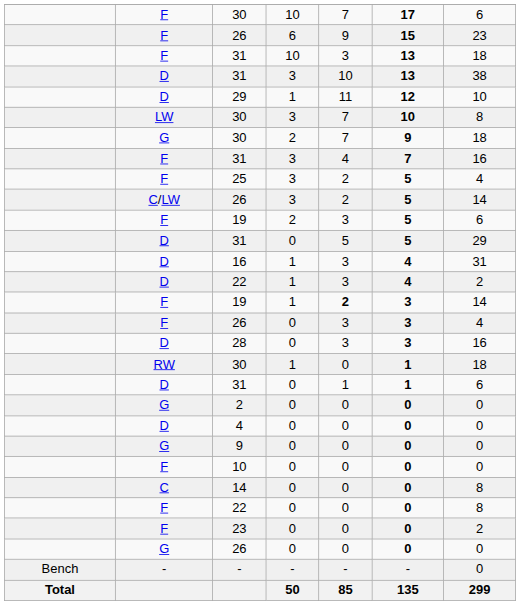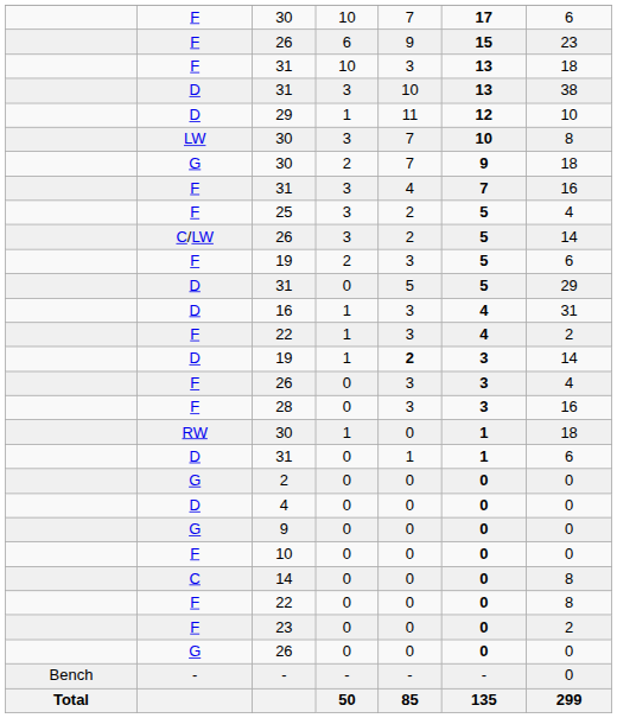 <table class="wikitable sortable" width=50%>
 <tr align="center">
 </tr>
 <tr align="center" bgcolor="">
 <td></td>
 <td><a href='#'>F</a></td>
 <td>30</td>
 <td>10</td>
 <td>7</td>
 <td><strong>17</strong></td>
 <td>6</td>
 </tr>
 <tr align="center" bgcolor="f0f0f0">
 <td></td>
 <td><a href='#'>F</a></td>
 <td>26</td>
 <td>6</td>
 <td>9</td>
 <td><strong>15</strong></td>
 <td>23</td>
 </tr>
 <tr align="center" bgcolor="">
 <td></td>
 <td><a href='#'>F</a></td>
 <td>31</td>
 <td>10</td>
 <td>3</td>
 <td><strong>13</strong></td>
 <td>18</td>
 </tr>
 <tr align="center" bgcolor="f0f0f0">
 <td></td>
 <td><a href='#'>D</a></td>
 <td>31</td>
 <td>3</td>
 <td>10</td>
 <td><strong>13</strong></td>
 <td>38</td>
 </tr>
 <tr align="center" bgcolor="">
 <td></td>
 <td><a href='#'>D</a></td>
 <td>29</td>
 <td>1</td>
 <td>11</td>
 <td><strong>12</strong></td>
 <td>10</td>
 </tr>
 <tr align="center" bgcolor="f0f0f0">
 <td></td>
 <td><a href='#'>LW</a></td>
 <td>30</td>
 <td>3</td>
 <td>7</td>
 <td><strong>10</strong></td>
 <td>8</td>
 </tr>
 <tr align="center" bgcolor="">
 <td></td>
 <td><a href='#'>G</a></td>
 <td>30</td>
 <td>2</td>
 <td>7</td>
 <td><strong>9</strong></td>
 <td>18</td>
 </tr>
 <tr align="center" bgcolor="f0f0f0">
 <td></td>
 <td><a href='#'>F</a></td>
 <td>31</td>
 <td>3</td>
 <td>4</td>
 <td><strong>7</strong></td>
 <td>16</td>
 </tr>
 <tr align="center" bgcolor="">
 <td></td>
 <td><a href='#'>F</a></td>
 <td>25</td>
 <td>3</td>
 <td>2</td>
 <td><strong>5</strong></td>
 <td>4</td>
 </tr>
 <tr align="center" bgcolor="f0f0f0">
 <td></td>
 <td><a href='#'>C</a>/<a href='#'>LW</a></td>
 <td>26</td>
 <td>3</td>
 <td>2</td>
 <td><strong>5</strong></td>
 <td>14</td>
 </tr>
 <tr align="center" bgcolor="">
 <td></td>
 <td><a href='#'>F</a></td>
 <td>19</td>
 <td>2</td>
 <td>3</td>
 <td><strong>5</strong></td>
 <td>6</td>
 </tr>
 <tr align="center" bgcolor="f0f0f0">
 <td></td>
 <td><a href='#'>D</a></td>
 <td>31</td>
 <td>0</td>
 <td>5</td>
 <td><strong>5</strong></td>
 <td>29</td>
 </tr>
 <tr align="center" bgcolor="">
 <td></td>
 <td><a href='#'>D</a></td>
 <td>16</td>
 <td>1</td>
 <td>3</td>
 <td><strong>4</strong></td>
 <td>31</td>
 </tr>
 <tr align="center" bgcolor="f0f0f0">
 <td></td>
-<td><a href='#'>D</a></td>
+<td><a href='#'>F</a></td>
 <td>22</td>
 <td>1</td>
 <td>3</td>
 <td><strong>4</strong></td>
 <td>2</td>
 </tr>
 <tr align="center" bgcolor="">
 <td></td>
-<td><a href='#'>F</a></td>
+<td><a href='#'>D</a></td>
 <td>19</td>
 <td>1</td>
 <td><strong>2</strong></td>
 <td><strong>3</strong></td>
 <td>14</td>
 </tr>
 <tr align="center" bgcolor="f0f0f0">
 <td></td>
 <td><a href='#'>F</a></td>
 <td>26</td>
 <td>0</td>
 <td>3</td>
 <td><strong>3</strong></td>
 <td>4</td>
 </tr>
 <tr align="center" bgcolor="">
 <td></td>
-<td><a href='#'>D</a></td>
+<td><a href='#'>F</a></td>
 <td>28</td>
 <td>0</td>
 <td>3</td>
 <td><strong>3</strong></td>
 <td>16</td>
 </tr>
 <tr align="center" bgcolor="f0f0f0">
 <td></td>
 <td><a href='#'>RW</a></td>
 <td>30</td>
 <td>1</td>
 <td>0</td>
 <td><strong>1</strong></td>
 <td>18</td>
 </tr>
 <tr align="center" bgcolor="">
 <td></td>
 <td><a href='#'>D</a></td>
 <td>31</td>
 <td>0</td>
 <td>1</td>
 <td><strong>1</strong></td>
 <td>6</td>
 </tr>
 <tr align="center" bgcolor="f0f0f0">
 <td></td>
 <td><a href='#'>G</a></td>
 <td>2</td>
 <td>0</td>
 <td>0</td>
 <td><strong>0</strong></td>
 <td>0</td>
 </tr>
 <tr align="center" bgcolor="">
 <td></td>
 <td><a href='#'>D</a></td>
 <td>4</td>
 <td>0</td>
 <td>0</td>
 <td><strong>0</strong></td>
 <td>0</td>
 </tr>
 <tr align="center" bgcolor="f0f0f0">
 <td></td>
 <td><a href='#'>G</a></td>
 <td>9</td>
 <td>0</td>
 <td>0</td>
 <td><strong>0</strong></td>
 <td>0</td>
 </tr>
 <tr align="center" bgcolor="">
 <td></td>
 <td><a href='#'>F</a></td>
 <td>10</td>
 <td>0</td>
 <td>0</td>
 <td><strong>0</strong></td>
 <td>0</td>
 </tr>
 <tr align="center" bgcolor="f0f0f0">
 <td></td>
 <td><a href='#'>C</a></td>
 <td>14</td>
 <td>0</td>
 <td>0</td>
 <td><strong>0</strong></td>
 <td>8</td>
 </tr>
 <tr align="center" bgcolor="">
 <td></td>
 <td><a href='#'>F</a></td>
 <td>22</td>
 <td>0</td>
 <td>0</td>
 <td><strong>0</strong></td>
 <td>8</td>
 </tr>
 <tr align="center" bgcolor="f0f0f0">
 <td></td>
 <td><a href='#'>F</a></td>
 <td>23</td>
 <td>0</td>
 <td>0</td>
 <td><strong>0</strong></td>
 <td>2</td>
 </tr>
 <tr align="center" bgcolor="">
 <td></td>
 <td><a href='#'>G</a></td>
 <td>26</td>
 <td>0</td>
 <td>0</td>
 <td><strong>0</strong></td>
 <td>0</td>
 </tr>
 <tr align="center" bgcolor="f0f0f0">
 <td>Bench</td>
 <td>-</td>
 <td>-</td>
 <td>-</td>
 <td>-</td>
 <td>-</td>
 <td>0</td>
 </tr>
 <tr>
 <th>Total</th>
 <th></th>
 <th></th>
 <th>50</th>
 <th>85</th>
 <th>135</th>
 <th>299</th>
 </tr>
 </table>
